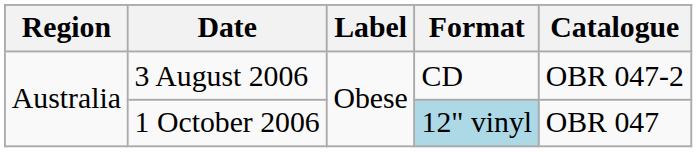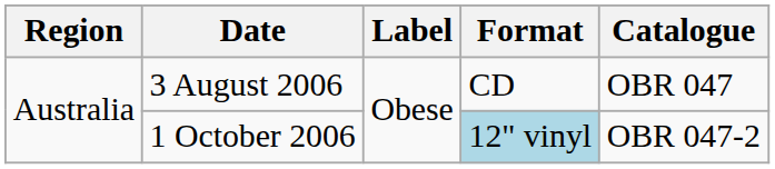 <table class="wikitable">
 <tr>
 <th>Region</th>
 <th>Date</th>
 <th>Label</th>
 <th>Format</th>
 <th>Catalogue</th>
 </tr>
 <tr>
 <td rowspan="2">Australia</td>
 <td rowspan="1">3 August 2006</td>
 <td rowspan="2">Obese</td>
 <td rowspan="1">CD</td>
-<td>OBR 047-2</td>
+<td>OBR 047</td>
 </tr>
 <tr>
 <td rowspan="1">1 October 2006</td>
 <td rowspan="1" style="background: lightblue;">12" vinyl</td>
-<td>OBR 047</td>
+<td>OBR 047-2</td>
 </tr>
 </table>
